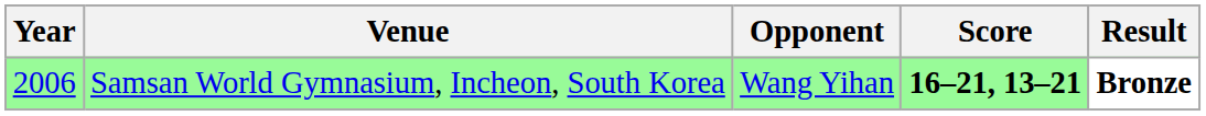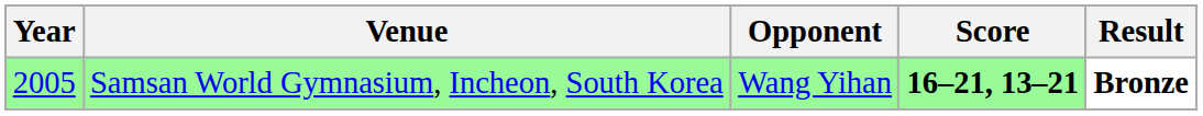 <table class="sortable wikitable" style="font-size: 90%;">
 <tr>
 <th>Year</th>
 <th>Venue</th>
 <th>Opponent</th>
 <th>Score</th>
 <th>Result</th>
 </tr>
 <tr style="background:#98FB98">
-<td align="center"><a href='#'>2006</a></td>
+<td align="center"><a href='#'>2005</a></td>
 <td align="left"><a href='#'>Samsan World Gymnasium</a>, <a href='#'>Incheon</a>, <a href='#'>South Korea</a></td>
 <td align="left"> <a href='#'>Wang Yihan</a></td>
 <td align="left"><strong>16–21, 13–21</strong></td>
 <td style="text-align:left; background:white"> <strong>Bronze</strong></td>
 </tr>
 </table>
